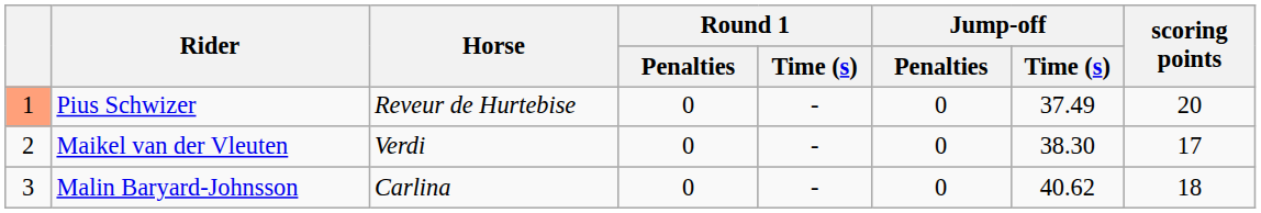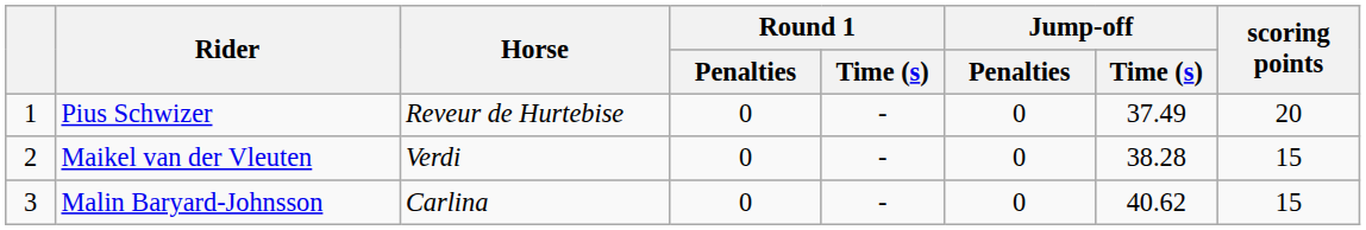 <table class="wikitable" style="font-size: 90%">
 <tr>
 <th rowspan=2 width=20></th>
 <th rowspan=2 width=180>Rider</th>
 <th rowspan=2 width=140>Horse</th>
 <th colspan=2>Round 1</th>
 <th colspan=2>Jump-off</th>
 <th rowspan=2 width=70>scoring<br>points</th>
 </tr>
 <tr>
 <th width=75>Penalties</th>
 <th width=60>Time (<a href='#'>s</a>)</th>
 <th width=75>Penalties</th>
 <th width=60>Time (<a href='#'>s</a>)</th>
 </tr>
 <tr>
-<td align=center style="background: lightsalmon;">1</td>
+<td align=center>1</td>
 <td> <a href='#'>Pius Schwizer</a></td>
 <td><em>Reveur de Hurtebise</em></td>
 <td align=center>0</td>
 <td align=center>-</td>
 <td align=center>0</td>
 <td align=center>37.49</td>
 <td align=center>20</td>
 </tr>
 <tr>
 <td align=center>2</td>
 <td> <a href='#'>Maikel van der Vleuten</a></td>
 <td><em>Verdi</em></td>
 <td align=center>0</td>
 <td align=center>-</td>
 <td align=center>0</td>
-<td align=center>38.30</td>
-<td align=center>17</td>
+<td align=center>38.28</td>
+<td align=center>15</td>
 </tr>
 <tr>
 <td align=center>3</td>
 <td> <a href='#'>Malin Baryard-Johnsson</a></td>
 <td><em>Carlina</em></td>
 <td align=center>0</td>
 <td align=center>-</td>
 <td align=center>0</td>
 <td align=center>40.62</td>
-<td align=center>18</td>
+<td align=center>15</td>
 </tr>
 </table>
